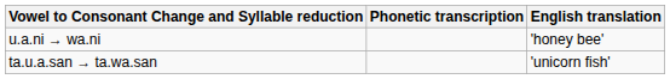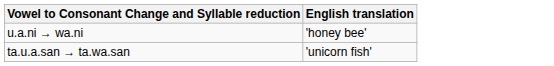 <table class="wikitable">
 <tr>
 <th>Vowel to Consonant Change and Syllable reduction</th>
-<th>Phonetic transcription</th>
 <th>English translation</th>
 </tr>
 <tr>
 <td>u.a.ni → wa.ni</td>
-<td></td>
 <td>'honey bee'</td>
 </tr>
 <tr>
 <td>ta.u.a.san → ta.wa.san</td>
-<td></td>
 <td>'unicorn fish'</td>
 </tr>
 </table>
